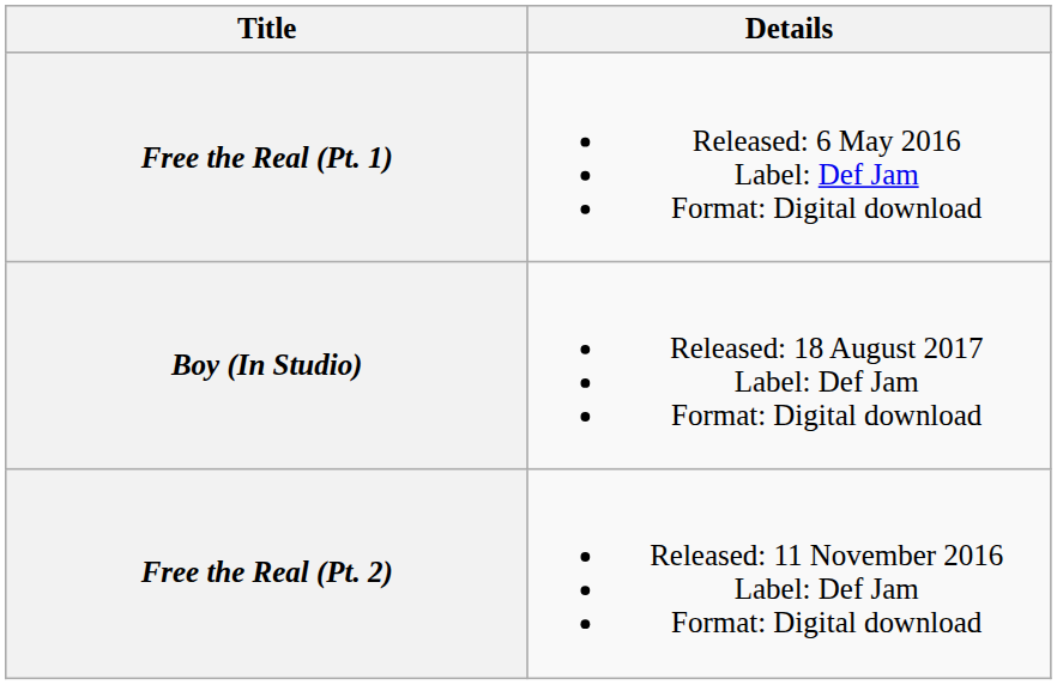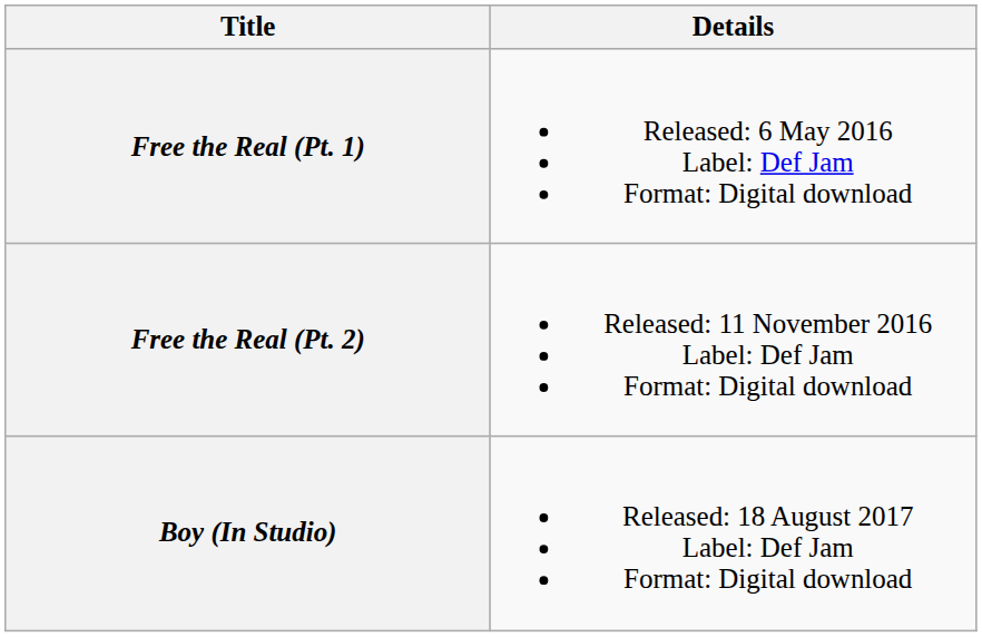 <table class="wikitable plainrowheaders" style="text-align:center;">
 <tr>
 <th scope="col" style="width:17em;">Title</th>
 <th scope="col" style="width:17em;">Details</th>
 </tr>
 <tr>
 <th scope="row"><em>Free the Real (Pt. 1)</em></th>
 <td><br><ul><li>Released: 6 May 2016</li><li>Label: <a href='#'>Def Jam</a></li><li>Format: Digital download</li></ul></td>
 </tr>
 <tr>
+<th scope="row"><em>Free the Real (Pt. 2)</em></th>
+<td><br><ul><li>Released: 11 November 2016</li><li>Label: Def Jam</li><li>Format: Digital download</li></ul></td>
+</tr>
+<tr>
 <th scope="row"><em>Boy (In Studio)</em></th>
 <td><br><ul><li>Released: 18 August 2017</li><li>Label: Def Jam</li><li>Format: Digital download</li></ul></td>
 </tr>
-<tr>
-<th scope="row"><em>Free the Real (Pt. 2)</em></th>
-<td><br><ul><li>Released: 11 November 2016</li><li>Label: Def Jam</li><li>Format: Digital download</li></ul></td>
-</tr>
 </table>
